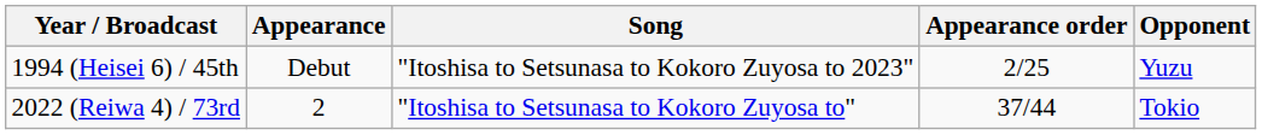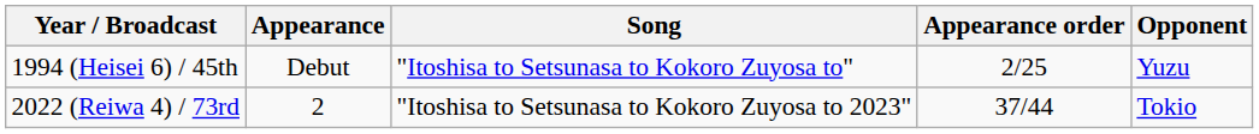 <table class=wikitable>
 <tr>
 <th>Year / Broadcast</th>
 <th>Appearance</th>
 <th>Song</th>
 <th>Appearance order</th>
 <th>Opponent</th>
 </tr>
 <tr>
 <td>1994 (<a href='#'>Heisei</a> 6) / 45th</td>
 <td align=center>Debut</td>
-<td>"Itoshisa to Setsunasa to Kokoro Zuyosa to 2023"</td>
+<td>"<a href='#'>Itoshisa to Setsunasa to Kokoro Zuyosa to</a>"</td>
 <td align=center>2/25</td>
 <td><a href='#'>Yuzu</a></td>
 </tr>
 <tr>
 <td>2022 (<a href='#'>Reiwa</a> 4) / <a href='#'>73rd</a></td>
 <td align=center>2</td>
-<td>"<a href='#'>Itoshisa to Setsunasa to Kokoro Zuyosa to</a>"</td>
+<td>"Itoshisa to Setsunasa to Kokoro Zuyosa to 2023"</td>
 <td align=center>37/44</td>
 <td><a href='#'>Tokio</a></td>
 </tr>
 </table>
